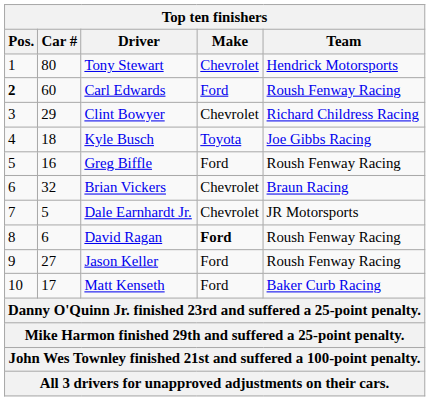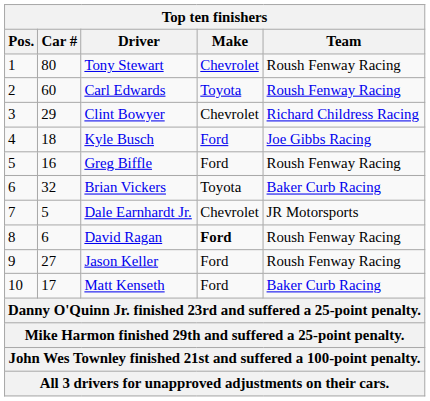 <table class="wikitable" style="font-size: 90%;">
 <tr>
 <th colspan=9>Top ten finishers</th>
 </tr>
 <tr>
 <th>Pos.</th>
 <th>Car #</th>
 <th>Driver</th>
 <th>Make</th>
 <th>Team</th>
 </tr>
 <tr>
 <td>1</td>
 <td>80</td>
 <td><a href='#'>Tony Stewart</a></td>
 <td><a href='#'>Chevrolet</a></td>
-<td><a href='#'>Hendrick Motorsports</a></td>
+<td>Roush Fenway Racing</td>
 </tr>
 <tr>
-<td><strong>2</strong></td>
+<td>2</td>
 <td>60</td>
 <td><a href='#'>Carl Edwards</a></td>
-<td><a href='#'>Ford</a></td>
+<td><a href='#'>Toyota</a></td>
 <td><a href='#'>Roush Fenway Racing</a></td>
 </tr>
 <tr>
 <td>3</td>
 <td>29</td>
 <td><a href='#'>Clint Bowyer</a></td>
 <td>Chevrolet</td>
 <td><a href='#'>Richard Childress Racing</a></td>
 </tr>
 <tr>
 <td>4</td>
 <td>18</td>
 <td><a href='#'>Kyle Busch</a></td>
-<td><a href='#'>Toyota</a></td>
+<td><a href='#'>Ford</a></td>
 <td><a href='#'>Joe Gibbs Racing</a></td>
 </tr>
 <tr>
 <td>5</td>
 <td>16</td>
 <td><a href='#'>Greg Biffle</a></td>
 <td>Ford</td>
 <td>Roush Fenway Racing</td>
 </tr>
 <tr>
 <td>6</td>
 <td>32</td>
 <td><a href='#'>Brian Vickers</a></td>
-<td>Chevrolet</td>
-<td><a href='#'>Braun Racing</a></td>
+<td>Toyota</td>
+<td><a href='#'>Baker Curb Racing</a></td>
 </tr>
 <tr>
 <td>7</td>
 <td>5</td>
 <td><a href='#'>Dale Earnhardt Jr.</a></td>
 <td>Chevrolet</td>
 <td>JR Motorsports</td>
 </tr>
 <tr>
 <td>8</td>
 <td>6</td>
 <td><a href='#'>David Ragan</a></td>
 <td><strong>Ford</strong></td>
 <td>Roush Fenway Racing</td>
 </tr>
 <tr>
 <td>9</td>
 <td>27</td>
 <td><a href='#'>Jason Keller</a></td>
 <td>Ford</td>
 <td>Roush Fenway Racing</td>
 </tr>
 <tr>
 <td>10</td>
 <td>17</td>
 <td><a href='#'>Matt Kenseth</a></td>
 <td>Ford</td>
 <td><a href='#'>Baker Curb Racing</a></td>
 </tr>
 <tr>
 <th colspan=5>Danny O'Quinn Jr. finished 23rd and suffered a 25-point penalty.</th>
 </tr>
 <tr>
 <th colspan=5>Mike Harmon finished 29th and suffered a 25-point penalty.</th>
 </tr>
 <tr>
 <th colspan=5>John Wes Townley finished 21st and suffered a 100-point penalty.</th>
 </tr>
 <tr>
 <th colspan=5>All 3 drivers for unapproved adjustments on their cars.</th>
 </tr>
 </table>
